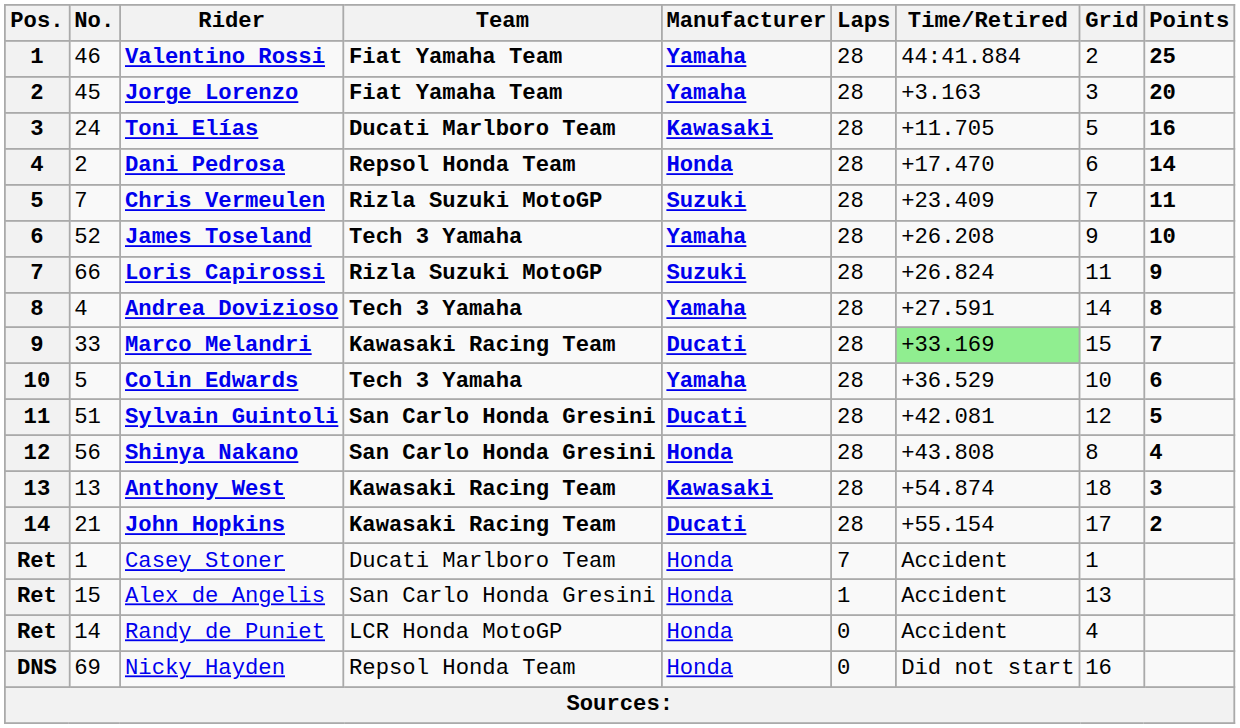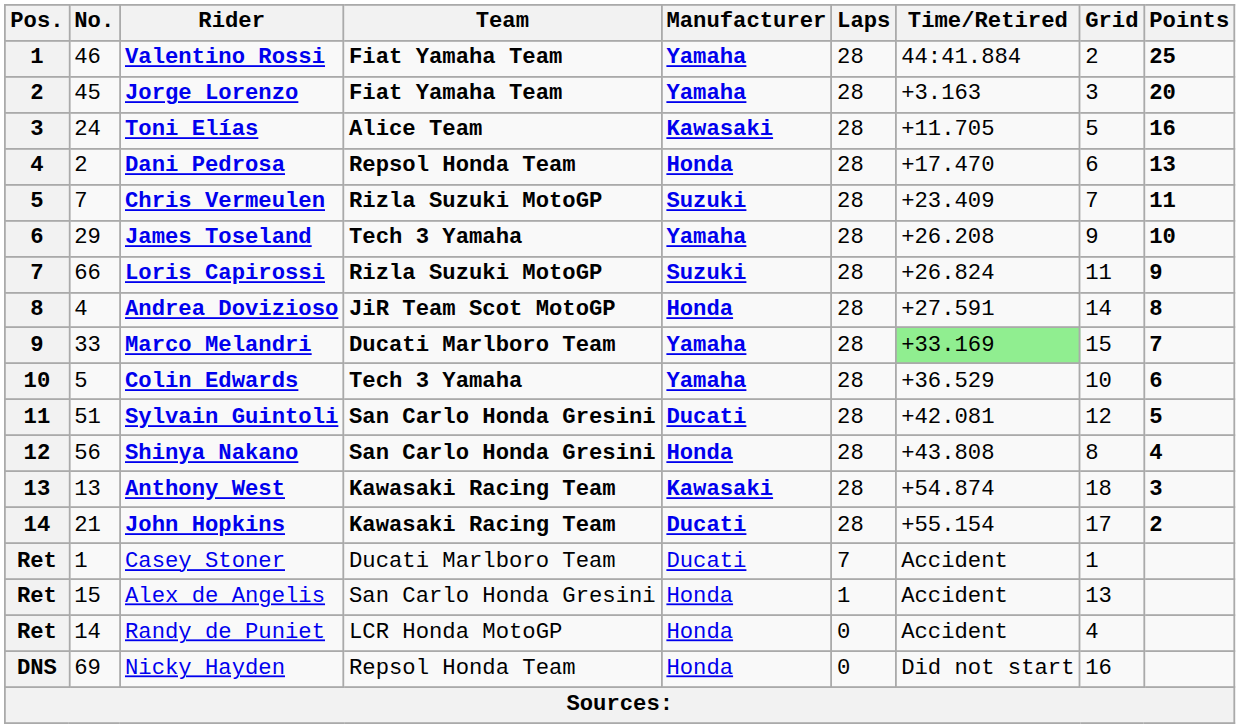 <table class="wikitable" style="font-size: 95%;">
 <tr>
 <th>Pos.</th>
 <th>No.</th>
 <th>Rider</th>
 <th>Team</th>
 <th>Manufacturer</th>
 <th>Laps</th>
 <th>Time/Retired</th>
 <th>Grid</th>
 <th>Points</th>
 </tr>
 <tr>
 <th>1</th>
 <td>46</td>
 <td> <strong><a href='#'>Valentino Rossi</a></strong></td>
 <td><strong>Fiat Yamaha Team</strong></td>
 <td><strong><a href='#'>Yamaha</a></strong></td>
 <td>28</td>
 <td>44:41.884</td>
 <td>2</td>
 <td><strong>25</strong></td>
 </tr>
 <tr>
 <th>2</th>
 <td>45</td>
 <td> <strong><a href='#'>Jorge Lorenzo</a></strong></td>
 <td><strong>Fiat Yamaha Team</strong></td>
 <td><strong><a href='#'>Yamaha</a></strong></td>
 <td>28</td>
 <td>+3.163</td>
 <td>3</td>
 <td><strong>20</strong></td>
 </tr>
 <tr>
 <th>3</th>
 <td>24</td>
 <td> <strong><a href='#'>Toni Elías</a></strong></td>
-<td><strong>Ducati Marlboro Team</strong></td>
+<td><strong>Alice Team</strong></td>
 <td><strong><a href='#'>Kawasaki</a></strong></td>
 <td>28</td>
 <td>+11.705</td>
 <td>5</td>
 <td><strong>16</strong></td>
 </tr>
 <tr>
 <th>4</th>
 <td>2</td>
 <td> <strong><a href='#'>Dani Pedrosa</a></strong></td>
 <td><strong>Repsol Honda Team</strong></td>
 <td><strong><a href='#'>Honda</a></strong></td>
 <td>28</td>
 <td>+17.470</td>
 <td>6</td>
-<td><strong>14</strong></td>
+<td><strong>13</strong></td>
 </tr>
 <tr>
 <th>5</th>
 <td>7</td>
 <td> <strong><a href='#'>Chris Vermeulen</a></strong></td>
 <td><strong>Rizla Suzuki MotoGP</strong></td>
 <td><strong><a href='#'>Suzuki</a></strong></td>
 <td>28</td>
 <td>+23.409</td>
 <td>7</td>
 <td><strong>11</strong></td>
 </tr>
 <tr>
 <th>6</th>
-<td>52</td>
+<td>29</td>
 <td> <strong><a href='#'>James Toseland</a></strong></td>
 <td><strong>Tech 3 Yamaha</strong></td>
 <td><strong><a href='#'>Yamaha</a></strong></td>
 <td>28</td>
 <td>+26.208</td>
 <td>9</td>
 <td><strong>10</strong></td>
 </tr>
 <tr>
 <th>7</th>
 <td>66</td>
 <td> <strong><a href='#'>Loris Capirossi</a></strong></td>
 <td><strong>Rizla Suzuki MotoGP</strong></td>
 <td><strong><a href='#'>Suzuki</a></strong></td>
 <td>28</td>
 <td>+26.824</td>
 <td>11</td>
 <td><strong>9</strong></td>
 </tr>
 <tr>
 <th>8</th>
 <td>4</td>
 <td> <strong><a href='#'>Andrea Dovizioso</a></strong></td>
-<td><strong>Tech 3 Yamaha</strong></td>
-<td><strong><a href='#'>Yamaha</a></strong></td>
+<td><strong>JiR Team Scot MotoGP</strong></td>
+<td><strong><a href='#'>Honda</a></strong></td>
 <td>28</td>
 <td>+27.591</td>
 <td>14</td>
 <td><strong>8</strong></td>
 </tr>
 <tr>
 <th>9</th>
 <td>33</td>
 <td> <strong><a href='#'>Marco Melandri</a></strong></td>
-<td><strong>Kawasaki Racing Team</strong></td>
-<td><strong><a href='#'>Ducati</a></strong></td>
+<td><strong>Ducati Marlboro Team</strong></td>
+<td><strong><a href='#'>Yamaha</a></strong></td>
 <td>28</td>
 <td style="background: lightgreen;">+33.169</td>
 <td>15</td>
 <td><strong>7</strong></td>
 </tr>
 <tr>
 <th>10</th>
 <td>5</td>
 <td> <strong><a href='#'>Colin Edwards</a></strong></td>
 <td><strong>Tech 3 Yamaha</strong></td>
 <td><strong><a href='#'>Yamaha</a></strong></td>
 <td>28</td>
 <td>+36.529</td>
 <td>10</td>
 <td><strong>6</strong></td>
 </tr>
 <tr>
 <th>11</th>
 <td>51</td>
 <td> <strong><a href='#'>Sylvain Guintoli</a></strong></td>
 <td><strong>San Carlo Honda Gresini</strong></td>
 <td><strong><a href='#'>Ducati</a></strong></td>
 <td>28</td>
 <td>+42.081</td>
 <td>12</td>
 <td><strong>5</strong></td>
 </tr>
 <tr>
 <th>12</th>
 <td>56</td>
 <td> <strong><a href='#'>Shinya Nakano</a></strong></td>
 <td><strong>San Carlo Honda Gresini</strong></td>
 <td><strong><a href='#'>Honda</a></strong></td>
 <td>28</td>
 <td>+43.808</td>
 <td>8</td>
 <td><strong>4</strong></td>
 </tr>
 <tr>
 <th>13</th>
 <td>13</td>
 <td> <strong><a href='#'>Anthony West</a></strong></td>
 <td><strong>Kawasaki Racing Team</strong></td>
 <td><strong><a href='#'>Kawasaki</a></strong></td>
 <td>28</td>
 <td>+54.874</td>
 <td>18</td>
 <td><strong>3</strong></td>
 </tr>
 <tr>
 <th>14</th>
 <td>21</td>
 <td> <strong><a href='#'>John Hopkins</a></strong></td>
 <td><strong>Kawasaki Racing Team</strong></td>
 <td><strong><a href='#'>Ducati</a></strong></td>
 <td>28</td>
 <td>+55.154</td>
 <td>17</td>
 <td><strong>2</strong></td>
 </tr>
 <tr>
 <th>Ret</th>
 <td>1</td>
 <td> <a href='#'>Casey Stoner</a></td>
 <td>Ducati Marlboro Team</td>
-<td><a href='#'>Honda</a></td>
+<td><a href='#'>Ducati</a></td>
 <td>7</td>
 <td>Accident</td>
 <td>1</td>
 <td></td>
 </tr>
 <tr>
 <th>Ret</th>
 <td>15</td>
 <td> <a href='#'>Alex de Angelis</a></td>
 <td>San Carlo Honda Gresini</td>
 <td><a href='#'>Honda</a></td>
 <td>1</td>
 <td>Accident</td>
 <td>13</td>
 <td></td>
 </tr>
 <tr>
 <th>Ret</th>
 <td>14</td>
 <td> <a href='#'>Randy de Puniet</a></td>
 <td>LCR Honda MotoGP</td>
 <td><a href='#'>Honda</a></td>
 <td>0</td>
 <td>Accident</td>
 <td>4</td>
 <td></td>
 </tr>
 <tr>
 <th>DNS</th>
 <td>69</td>
 <td> <a href='#'>Nicky Hayden</a></td>
 <td>Repsol Honda Team</td>
 <td><a href='#'>Honda</a></td>
 <td>0</td>
 <td>Did not start</td>
 <td>16</td>
 <td></td>
 </tr>
 <tr>
 <th colspan=9>Sources: </th>
 </tr>
 </table>
